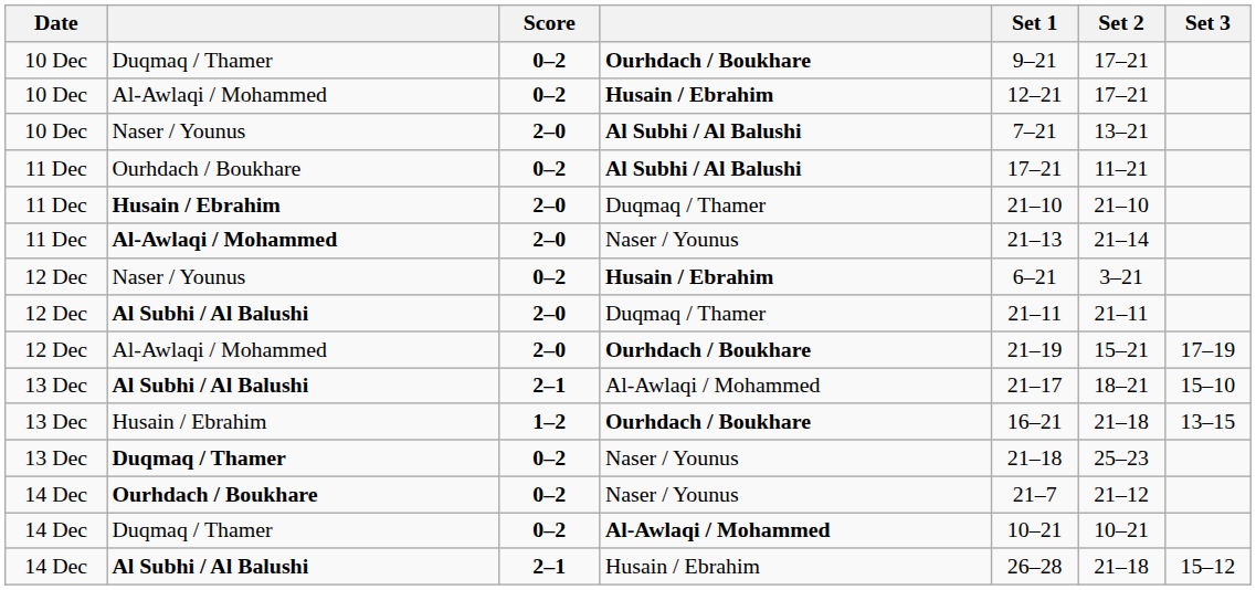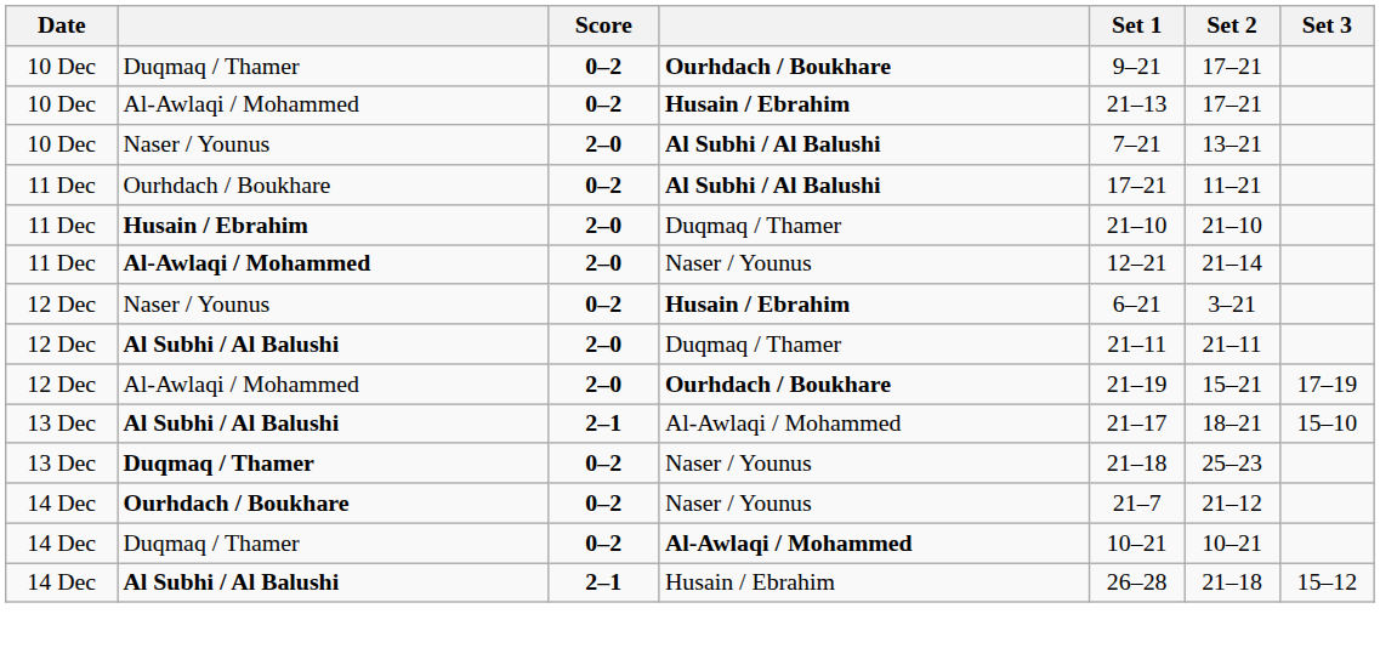 <table class="wikitable" style="text-align: center; font-size:90% ">
 <tr>
 <th width="60">Date</th>
 <th align="right" width="250"></th>
 <th width="60">Score</th>
 <th align="left" width="250"></th>
 <th width="50">Set 1</th>
 <th width="50">Set 2</th>
 <th width="50">Set 3</th>
 </tr>
 <tr>
 <td>10 Dec</td>
 <td align=left> Duqmaq / Thamer</td>
 <td align=center><strong>0–2</strong></td>
 <td align=left> <strong>Ourhdach / Boukhare</strong></td>
 <td>9–21</td>
 <td>17–21</td>
 <td></td>
 </tr>
 <tr>
 <td>10 Dec</td>
 <td align=left> Al-Awlaqi / Mohammed</td>
 <td align=center><strong>0–2</strong></td>
 <td align=left> <strong>Husain / Ebrahim</strong></td>
-<td>12–21</td>
+<td>21–13</td>
 <td>17–21</td>
 <td></td>
 </tr>
 <tr>
 <td>10 Dec</td>
 <td align=left> Naser / Younus</td>
 <td align=center><strong>2–0</strong></td>
 <td align=left> <strong>Al Subhi / Al Balushi</strong></td>
 <td>7–21</td>
 <td>13–21</td>
 <td></td>
 </tr>
 <tr>
 <td>11 Dec</td>
 <td align=left> Ourhdach / Boukhare</td>
 <td align=center><strong>0–2</strong></td>
 <td align=left> <strong>Al Subhi / Al Balushi</strong></td>
 <td>17–21</td>
 <td>11–21</td>
 <td></td>
 </tr>
 <tr>
 <td>11 Dec</td>
 <td align=left> <strong>Husain / Ebrahim</strong></td>
 <td align=center><strong>2–0</strong></td>
 <td align=left> Duqmaq / Thamer</td>
 <td>21–10</td>
 <td>21–10</td>
 <td></td>
 </tr>
 <tr>
 <td>11 Dec</td>
 <td align=left> <strong>Al-Awlaqi / Mohammed</strong></td>
 <td align=center><strong>2–0</strong></td>
 <td align=left> Naser / Younus</td>
-<td>21–13</td>
+<td>12–21</td>
 <td>21–14</td>
 <td></td>
 </tr>
 <tr>
 <td>12 Dec</td>
 <td align=left> Naser / Younus</td>
 <td align=center><strong>0–2</strong></td>
 <td align=left> <strong>Husain / Ebrahim</strong></td>
 <td>6–21</td>
 <td>3–21</td>
 <td></td>
 </tr>
 <tr>
 <td>12 Dec</td>
 <td align=left> <strong>Al Subhi / Al Balushi</strong></td>
 <td align=center><strong>2–0</strong></td>
 <td align=left> Duqmaq / Thamer</td>
 <td>21–11</td>
 <td>21–11</td>
 <td></td>
 </tr>
 <tr>
 <td>12 Dec</td>
 <td align=left> Al-Awlaqi / Mohammed</td>
 <td align=center><strong>2–0</strong></td>
 <td align=left> <strong>Ourhdach / Boukhare</strong></td>
 <td>21–19</td>
 <td>15–21</td>
 <td>17–19</td>
 </tr>
 <tr>
 <td>13 Dec</td>
 <td align=left> <strong>Al Subhi / Al Balushi</strong></td>
 <td align=center><strong>2–1</strong></td>
 <td align=left> Al-Awlaqi / Mohammed</td>
 <td>21–17</td>
 <td>18–21</td>
 <td>15–10</td>
 </tr>
 <tr>
 <td>13 Dec</td>
-<td align=left> Husain / Ebrahim</td>
-<td align=center><strong>1–2</strong></td>
-<td align=left> <strong>Ourhdach / Boukhare</strong></td>
-<td>16–21</td>
-<td>21–18</td>
-<td>13–15</td>
-</tr>
-<tr>
-<td>13 Dec</td>
 <td align=left> <strong>Duqmaq / Thamer</strong></td>
 <td align=center><strong>0–2</strong></td>
 <td align=left> Naser / Younus</td>
 <td>21–18</td>
 <td>25–23</td>
 <td></td>
 </tr>
 <tr>
 <td>14 Dec</td>
 <td align=left> <strong>Ourhdach / Boukhare</strong></td>
 <td align=center><strong>0–2</strong></td>
 <td align=left> Naser / Younus</td>
 <td>21–7</td>
 <td>21–12</td>
 <td></td>
 </tr>
 <tr>
 <td>14 Dec</td>
 <td align=left> Duqmaq / Thamer</td>
 <td align=center><strong>0–2</strong></td>
 <td align=left> <strong>Al-Awlaqi / Mohammed</strong></td>
 <td>10–21</td>
 <td>10–21</td>
 <td></td>
 </tr>
 <tr>
 <td>14 Dec</td>
 <td align=left> <strong>Al Subhi / Al Balushi</strong></td>
 <td align=center><strong>2–1</strong></td>
 <td align=left> Husain / Ebrahim</td>
 <td>26–28</td>
 <td>21–18</td>
 <td>15–12</td>
 </tr>
 </table>
